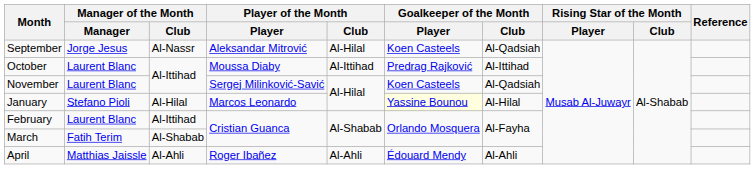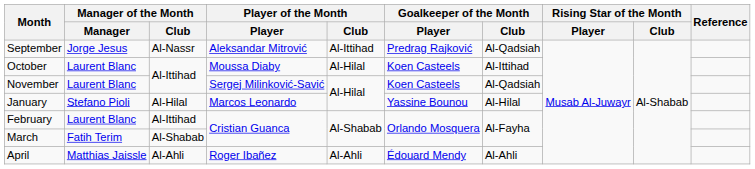 <table class="wikitable">
 <tr>
 <th rowspan="2">Month</th>
 <th colspan="2">Manager of the Month</th>
 <th colspan="2">Player of the Month</th>
 <th colspan="2">Goalkeeper of the Month</th>
 <th colspan="2">Rising Star of the Month</th>
 <th rowspan="2">Reference</th>
 </tr>
 <tr>
 <th>Manager</th>
 <th>Club</th>
 <th>Player</th>
 <th>Club</th>
 <th>Player</th>
 <th>Club</th>
 <th>Player</th>
 <th>Club</th>
 </tr>
 <tr>
 <td>September</td>
 <td> <a href='#'>Jorge Jesus</a></td>
 <td>Al-Nassr</td>
 <td> <a href='#'>Aleksandar Mitrović</a></td>
-<td>Al-Hilal</td>
-<td> <a href='#'>Koen Casteels</a></td>
+<td>Al-Ittihad</td>
+<td> <a href='#'>Predrag Rajković</a></td>
 <td>Al-Qadsiah</td>
 <td rowspan="7"> <a href='#'>Musab Al-Juwayr</a></td>
 <td rowspan="7">Al-Shabab</td>
 <td align=center></td>
 </tr>
 <tr>
 <td>October</td>
 <td> <a href='#'>Laurent Blanc</a></td>
 <td rowspan=2>Al-Ittihad</td>
 <td> <a href='#'>Moussa Diaby</a></td>
-<td>Al-Ittihad</td>
-<td> <a href='#'>Predrag Rajković</a></td>
+<td>Al-Hilal</td>
+<td> <a href='#'>Koen Casteels</a></td>
 <td>Al-Ittihad</td>
 <td align=center></td>
 </tr>
 <tr>
 <td>November</td>
 <td> <a href='#'>Laurent Blanc</a></td>
 <td> <a href='#'>Sergej Milinković-Savić</a></td>
 <td rowspan=2>Al-Hilal</td>
 <td> <a href='#'>Koen Casteels</a></td>
 <td>Al-Qadsiah</td>
 <td align=center></td>
 </tr>
 <tr>
 <td>January</td>
 <td> <a href='#'>Stefano Pioli</a></td>
 <td>Al-Hilal</td>
 <td> <a href='#'>Marcos Leonardo</a></td>
-<td style="background: lightyellow;"> <a href='#'>Yassine Bounou</a></td>
+<td> <a href='#'>Yassine Bounou</a></td>
 <td>Al-Hilal</td>
 <td></td>
 </tr>
 <tr>
 <td>February</td>
 <td> <a href='#'>Laurent Blanc</a></td>
 <td>Al-Ittihad</td>
 <td rowspan="2"> <a href='#'>Cristian Guanca</a></td>
 <td rowspan="2">Al-Shabab</td>
 <td rowspan="2"> <a href='#'>Orlando Mosquera</a></td>
 <td rowspan="2">Al-Fayha</td>
 <td></td>
 </tr>
 <tr>
 <td>March</td>
 <td> <a href='#'>Fatih Terim</a></td>
 <td>Al-Shabab</td>
 <td></td>
 </tr>
 <tr>
 <td>April</td>
 <td> <a href='#'>Matthias Jaissle</a></td>
 <td>Al-Ahli</td>
 <td> <a href='#'>Roger Ibañez</a></td>
 <td>Al-Ahli</td>
 <td> <a href='#'>Édouard Mendy</a></td>
 <td>Al-Ahli</td>
 <td></td>
 </tr>
 </table>
